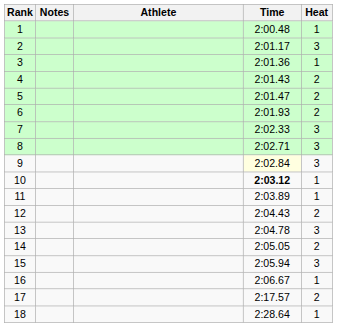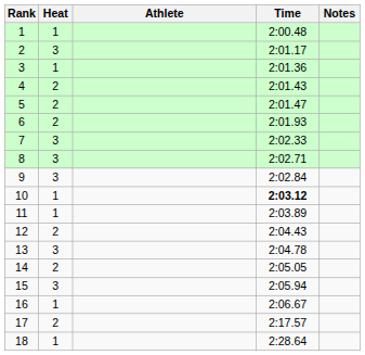 <table class="wikitable" style="text-align:center">
 <tr>
 <th width=40>Rank</th>
-<th width=50>Notes</th>
+<th width=40>Heat</th>
 <th width=250>Athlete</th>
 <th width=80>Time</th>
-<th width=40>Heat</th>
+<th width=50>Notes</th>
 </tr>
 <tr bgcolor=ccffcc>
 <td>1</td>
-<td></td>
+<td>1</td>
 <td align=left></td>
 <td>2:00.48</td>
-<td>1</td>
+<td></td>
 </tr>
 <tr bgcolor=ccffcc>
 <td>2</td>
-<td></td>
+<td>3</td>
 <td align=left></td>
 <td>2:01.17</td>
-<td>3</td>
+<td></td>
 </tr>
 <tr bgcolor=ccffcc>
 <td>3</td>
-<td></td>
+<td>1</td>
 <td align=left></td>
 <td>2:01.36</td>
-<td>1</td>
+<td></td>
 </tr>
 <tr bgcolor=ccffcc>
 <td>4</td>
-<td></td>
+<td>2</td>
 <td align=left></td>
 <td>2:01.43</td>
-<td>2</td>
+<td></td>
 </tr>
 <tr bgcolor=ccffcc>
 <td>5</td>
-<td></td>
+<td>2</td>
 <td align=left></td>
 <td>2:01.47</td>
-<td>2</td>
+<td></td>
 </tr>
 <tr bgcolor=ccffcc>
 <td>6</td>
-<td></td>
+<td>2</td>
 <td align=left></td>
 <td>2:01.93</td>
-<td>2</td>
+<td></td>
 </tr>
 <tr bgcolor=ccffcc>
 <td>7</td>
-<td></td>
+<td>3</td>
 <td align=left></td>
 <td>2:02.33</td>
-<td>3</td>
+<td></td>
 </tr>
 <tr bgcolor=ccffcc>
 <td>8</td>
-<td></td>
+<td>3</td>
 <td align=left></td>
 <td>2:02.71</td>
-<td>3</td>
+<td></td>
 </tr>
 <tr>
 <td>9</td>
+<td>3</td>
+<td align=left></td>
+<td>2:02.84</td>
 <td></td>
-<td align=left></td>
-<td style="background: lightyellow;">2:02.84</td>
-<td>3</td>
 </tr>
 <tr>
 <td>10</td>
-<td></td>
+<td>1</td>
 <td align=left></td>
 <td><strong>2:03.12</strong></td>
-<td>1</td>
+<td></td>
 </tr>
 <tr>
 <td>11</td>
-<td></td>
+<td>1</td>
 <td align=left></td>
 <td>2:03.89</td>
-<td>1</td>
+<td></td>
 </tr>
 <tr>
 <td>12</td>
-<td></td>
+<td>2</td>
 <td align=left></td>
 <td>2:04.43</td>
-<td>2</td>
+<td></td>
 </tr>
 <tr>
 <td>13</td>
-<td></td>
+<td>3</td>
 <td align=left></td>
 <td>2:04.78</td>
-<td>3</td>
+<td></td>
 </tr>
 <tr>
 <td>14</td>
-<td></td>
+<td>2</td>
 <td align=left></td>
 <td>2:05.05</td>
-<td>2</td>
+<td></td>
 </tr>
 <tr>
 <td>15</td>
-<td></td>
+<td>3</td>
 <td align=left></td>
 <td>2:05.94</td>
-<td>3</td>
+<td></td>
 </tr>
 <tr>
 <td>16</td>
-<td></td>
+<td>1</td>
 <td align=left></td>
 <td>2:06.67</td>
-<td>1</td>
+<td></td>
 </tr>
 <tr>
 <td>17</td>
-<td></td>
+<td>2</td>
 <td align=left></td>
 <td>2:17.57</td>
-<td>2</td>
+<td></td>
 </tr>
 <tr>
 <td>18</td>
-<td></td>
+<td>1</td>
 <td align=left></td>
 <td>2:28.64</td>
-<td>1</td>
+<td></td>
 </tr>
 </table>
